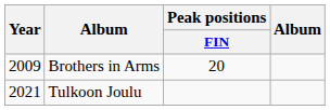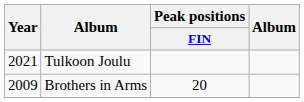 <table class="wikitable">
 <tr>
 <th align="center" rowspan="2">Year</th>
 <th align="center" rowspan="2">Album</th>
 <th align="center" colspan="1">Peak positions</th>
 <th align="center" rowspan="2">Album</th>
 </tr>
 <tr>
 <th scope="col" style="font-size:90%;"><a href='#'>FIN</a></th>
 </tr>
 <tr>
+<td style="text-align:center;">2021</td>
+<td>Tulkoon Joulu</td>
+<td style="text-align:center;"></td>
+<td style="text-align:center;"></td>
+</tr>
+<tr>
 <td style="text-align:center;">2009</td>
 <td>Brothers in Arms</td>
 <td style="text-align:center;">20</td>
 <td style="text-align:center;"></td>
 </tr>
 <tr>
-<td style="text-align:center;">2021</td>
-<td>Tulkoon Joulu</td>
-<td style="text-align:center;"></td>
-<td style="text-align:center;"></td>
-</tr>
-<tr>
 </tr>
 </table>
